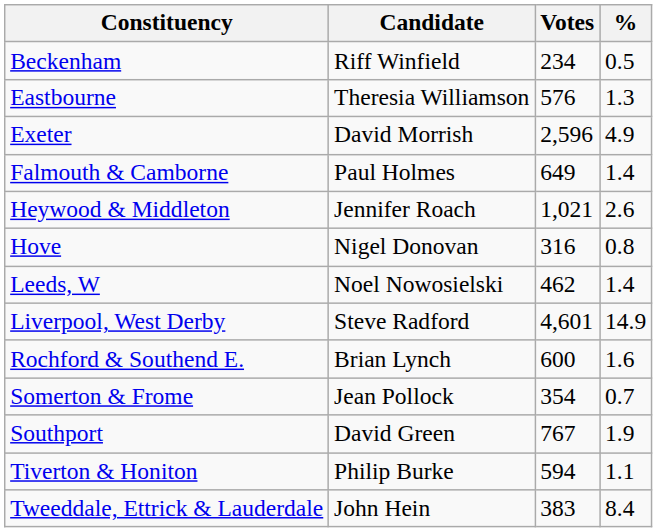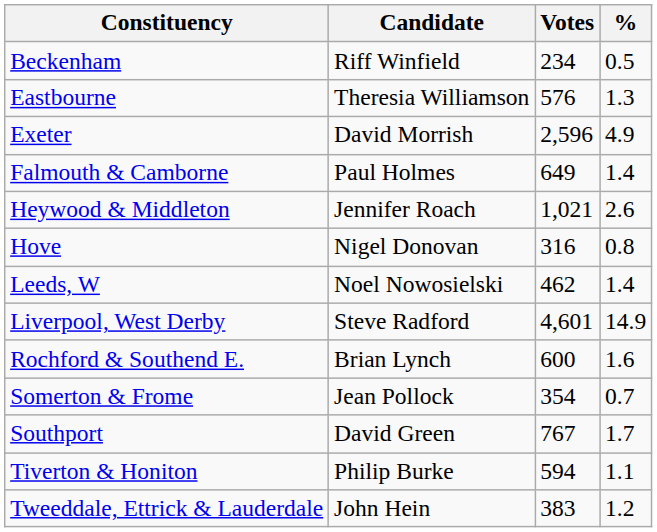 <table class="wikitable sortable">
 <tr>
 <th>Constituency</th>
 <th>Candidate</th>
 <th>Votes</th>
 <th>%</th>
 </tr>
 <tr>
 <td><a href='#'>Beckenham</a></td>
 <td>Riff Winfield</td>
 <td>234</td>
 <td>0.5</td>
 </tr>
 <tr>
 <td><a href='#'>Eastbourne</a></td>
 <td>Theresia Williamson</td>
 <td>576</td>
 <td>1.3</td>
 </tr>
 <tr>
 <td><a href='#'>Exeter</a></td>
 <td>David Morrish</td>
 <td>2,596</td>
 <td>4.9</td>
 </tr>
 <tr>
 <td><a href='#'>Falmouth & Camborne</a></td>
 <td>Paul Holmes</td>
 <td>649</td>
 <td>1.4</td>
 </tr>
 <tr>
 <td><a href='#'>Heywood & Middleton</a></td>
 <td>Jennifer Roach</td>
 <td>1,021</td>
 <td>2.6</td>
 </tr>
 <tr>
 <td><a href='#'>Hove</a></td>
 <td>Nigel Donovan</td>
 <td>316</td>
 <td>0.8</td>
 </tr>
 <tr>
 <td><a href='#'>Leeds, W</a></td>
 <td>Noel Nowosielski</td>
 <td>462</td>
 <td>1.4</td>
 </tr>
 <tr>
 <td><a href='#'>Liverpool, West Derby</a></td>
 <td>Steve Radford</td>
 <td>4,601</td>
 <td>14.9</td>
 </tr>
 <tr>
 <td><a href='#'>Rochford & Southend E.</a></td>
 <td>Brian Lynch</td>
 <td>600</td>
 <td>1.6</td>
 </tr>
 <tr>
 <td><a href='#'>Somerton & Frome</a></td>
 <td>Jean Pollock</td>
 <td>354</td>
 <td>0.7</td>
 </tr>
 <tr>
 <td><a href='#'>Southport</a></td>
 <td>David Green</td>
 <td>767</td>
-<td>1.9</td>
+<td>1.7</td>
 </tr>
 <tr>
 <td><a href='#'>Tiverton & Honiton</a></td>
 <td>Philip Burke</td>
 <td>594</td>
 <td>1.1</td>
 </tr>
 <tr>
 <td><a href='#'>Tweeddale, Ettrick & Lauderdale</a></td>
 <td>John Hein</td>
 <td>383</td>
-<td>8.4</td>
+<td>1.2</td>
 </tr>
 </table>
